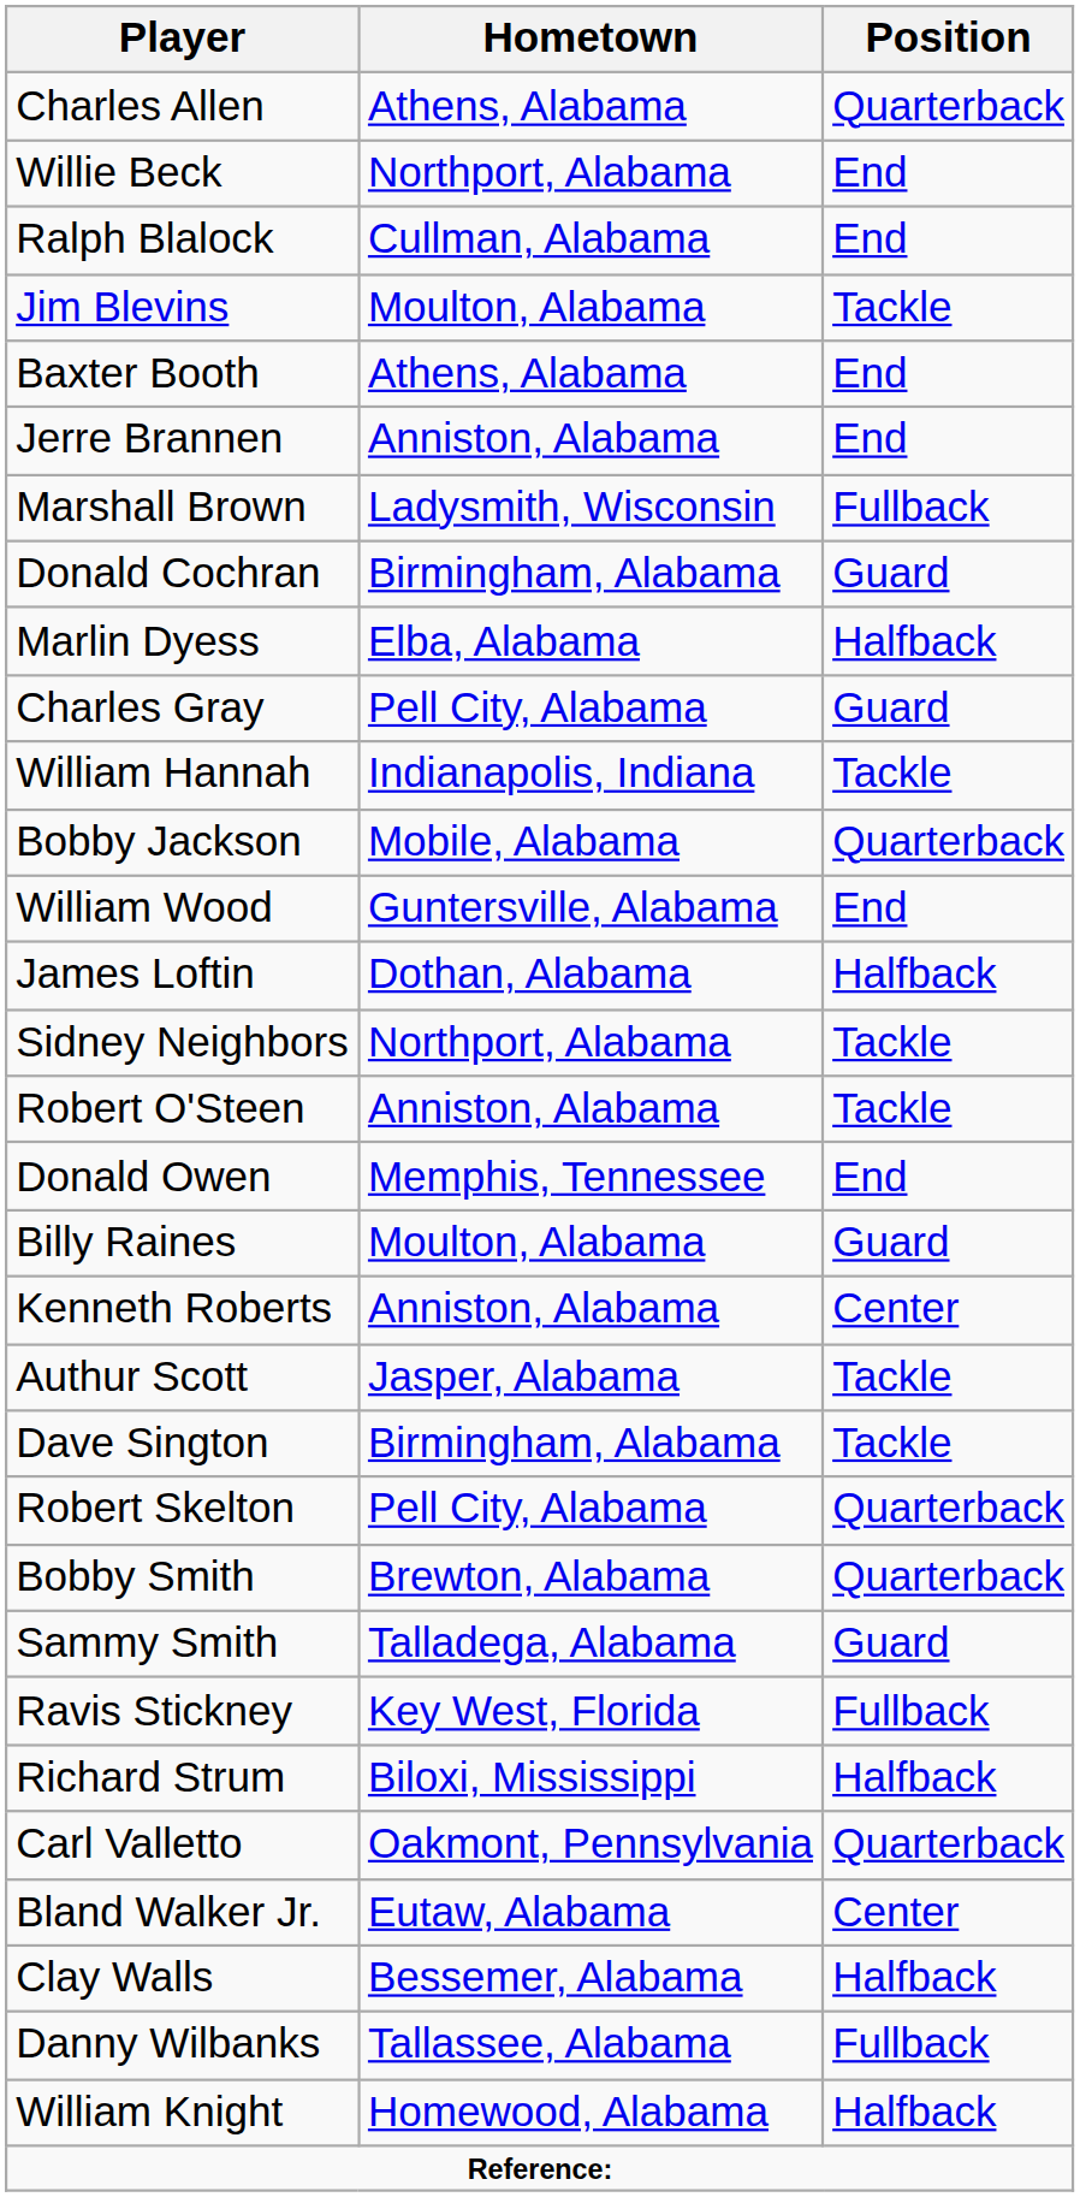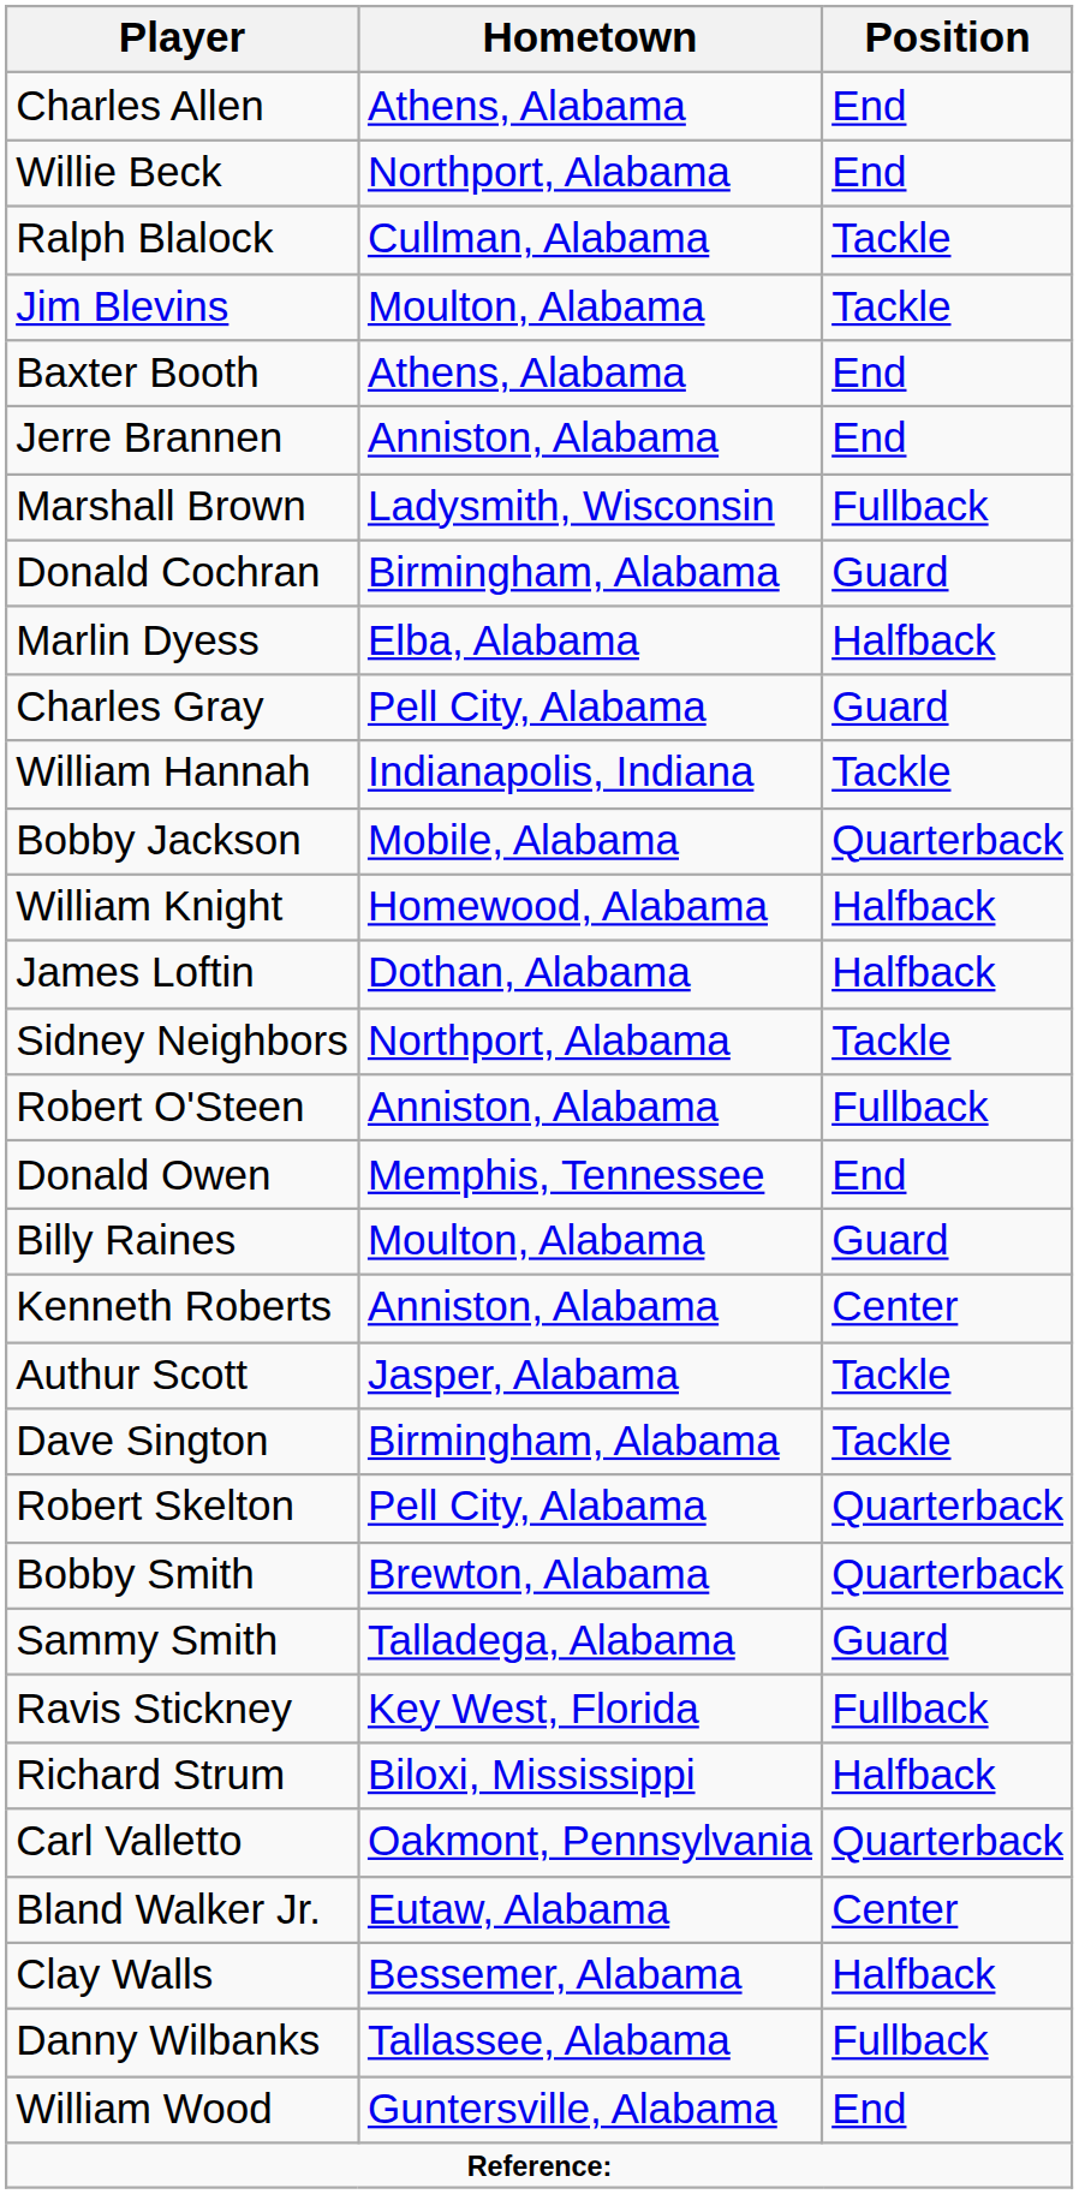 <table class="wikitable">
 <tr ;>
 <th>Player</th>
 <th>Hometown</th>
 <th>Position</th>
 </tr>
 <tr>
 <td>Charles Allen</td>
 <td><a href='#'>Athens, Alabama</a></td>
-<td><a href='#'>Quarterback</a></td>
+<td><a href='#'>End</a></td>
 </tr>
 <tr>
 <td>Willie Beck</td>
 <td><a href='#'>Northport, Alabama</a></td>
 <td><a href='#'>End</a></td>
 </tr>
 <tr>
 <td>Ralph Blalock</td>
 <td><a href='#'>Cullman, Alabama</a></td>
-<td><a href='#'>End</a></td>
+<td><a href='#'>Tackle</a></td>
 </tr>
 <tr>
 <td><a href='#'>Jim Blevins</a></td>
 <td><a href='#'>Moulton, Alabama</a></td>
 <td><a href='#'>Tackle</a></td>
 </tr>
 <tr>
 <td>Baxter Booth</td>
 <td><a href='#'>Athens, Alabama</a></td>
 <td><a href='#'>End</a></td>
 </tr>
 <tr>
 <td>Jerre Brannen</td>
 <td><a href='#'>Anniston, Alabama</a></td>
 <td><a href='#'>End</a></td>
 </tr>
 <tr>
 <td>Marshall Brown</td>
 <td><a href='#'>Ladysmith, Wisconsin</a></td>
 <td><a href='#'>Fullback</a></td>
 </tr>
 <tr>
 <td>Donald Cochran</td>
 <td><a href='#'>Birmingham, Alabama</a></td>
 <td><a href='#'>Guard</a></td>
 </tr>
 <tr>
 <td>Marlin Dyess</td>
 <td><a href='#'>Elba, Alabama</a></td>
 <td><a href='#'>Halfback</a></td>
 </tr>
 <tr>
 <td>Charles Gray</td>
 <td><a href='#'>Pell City, Alabama</a></td>
 <td><a href='#'>Guard</a></td>
 </tr>
 <tr>
 <td>William Hannah</td>
 <td><a href='#'>Indianapolis, Indiana</a></td>
 <td><a href='#'>Tackle</a></td>
 </tr>
 <tr>
 <td>Bobby Jackson</td>
 <td><a href='#'>Mobile, Alabama</a></td>
 <td><a href='#'>Quarterback</a></td>
 </tr>
 <tr>
-<td>William Wood</td>
-<td><a href='#'>Guntersville, Alabama</a></td>
-<td><a href='#'>End</a></td>
+<td>William Knight</td>
+<td><a href='#'>Homewood, Alabama</a></td>
+<td><a href='#'>Halfback</a></td>
 </tr>
 <tr>
 <td>James Loftin</td>
 <td><a href='#'>Dothan, Alabama</a></td>
 <td><a href='#'>Halfback</a></td>
 </tr>
 <tr>
 <td>Sidney Neighbors</td>
 <td><a href='#'>Northport, Alabama</a></td>
 <td><a href='#'>Tackle</a></td>
 </tr>
 <tr>
 <td>Robert O'Steen</td>
 <td><a href='#'>Anniston, Alabama</a></td>
-<td><a href='#'>Tackle</a></td>
+<td><a href='#'>Fullback</a></td>
 </tr>
 <tr>
 <td>Donald Owen</td>
 <td><a href='#'>Memphis, Tennessee</a></td>
 <td><a href='#'>End</a></td>
 </tr>
 <tr>
 <td>Billy Raines</td>
 <td><a href='#'>Moulton, Alabama</a></td>
 <td><a href='#'>Guard</a></td>
 </tr>
 <tr>
 <td>Kenneth Roberts</td>
 <td><a href='#'>Anniston, Alabama</a></td>
 <td><a href='#'>Center</a></td>
 </tr>
 <tr>
 <td>Authur Scott</td>
 <td><a href='#'>Jasper, Alabama</a></td>
 <td><a href='#'>Tackle</a></td>
 </tr>
 <tr>
 <td>Dave Sington</td>
 <td><a href='#'>Birmingham, Alabama</a></td>
 <td><a href='#'>Tackle</a></td>
 </tr>
 <tr>
 <td>Robert Skelton</td>
 <td><a href='#'>Pell City, Alabama</a></td>
 <td><a href='#'>Quarterback</a></td>
 </tr>
 <tr>
 <td>Bobby Smith</td>
 <td><a href='#'>Brewton, Alabama</a></td>
 <td><a href='#'>Quarterback</a></td>
 </tr>
 <tr>
 <td>Sammy Smith</td>
 <td><a href='#'>Talladega, Alabama</a></td>
 <td><a href='#'>Guard</a></td>
 </tr>
 <tr>
 <td>Ravis Stickney</td>
 <td><a href='#'>Key West, Florida</a></td>
 <td><a href='#'>Fullback</a></td>
 </tr>
 <tr>
 <td>Richard Strum</td>
 <td><a href='#'>Biloxi, Mississippi</a></td>
 <td><a href='#'>Halfback</a></td>
 </tr>
 <tr>
 <td>Carl Valletto</td>
 <td><a href='#'>Oakmont, Pennsylvania</a></td>
 <td><a href='#'>Quarterback</a></td>
 </tr>
 <tr>
 <td>Bland Walker Jr.</td>
 <td><a href='#'>Eutaw, Alabama</a></td>
 <td><a href='#'>Center</a></td>
 </tr>
 <tr>
 <td>Clay Walls</td>
 <td><a href='#'>Bessemer, Alabama</a></td>
 <td><a href='#'>Halfback</a></td>
 </tr>
 <tr>
 <td>Danny Wilbanks</td>
 <td><a href='#'>Tallassee, Alabama</a></td>
 <td><a href='#'>Fullback</a></td>
 </tr>
 <tr>
-<td>William Knight</td>
-<td><a href='#'>Homewood, Alabama</a></td>
-<td><a href='#'>Halfback</a></td>
+<td>William Wood</td>
+<td><a href='#'>Guntersville, Alabama</a></td>
+<td><a href='#'>End</a></td>
 </tr>
 <tr>
 <td colspan="3"  style="font-size:8pt; text-align:center;"><strong>Reference:</strong></td>
 </tr>
 </table>
